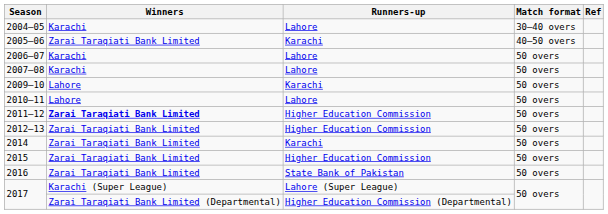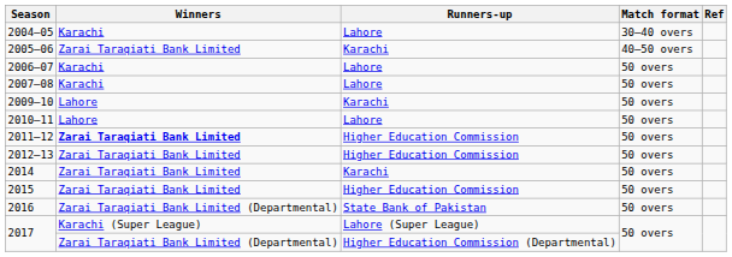 <table class="wikitable">
 <tr>
 <th>Season</th>
 <th>Winners</th>
 <th>Runners-up</th>
 <th>Match format</th>
 <th>Ref</th>
 </tr>
 <tr>
 <td>2004–05</td>
 <td><a href='#'>Karachi</a></td>
 <td><a href='#'>Lahore</a></td>
 <td>30–40 overs</td>
 <td></td>
 </tr>
 <tr>
 <td>2005–06</td>
 <td><a href='#'>Zarai Taraqiati Bank Limited</a></td>
 <td><a href='#'>Karachi</a></td>
 <td>40–50 overs</td>
 <td></td>
 </tr>
 <tr>
 <td>2006–07</td>
 <td><a href='#'>Karachi</a></td>
 <td><a href='#'>Lahore</a></td>
 <td>50 overs</td>
 <td></td>
 </tr>
 <tr>
 <td>2007–08</td>
 <td><a href='#'>Karachi</a></td>
 <td><a href='#'>Lahore</a></td>
 <td>50 overs</td>
 <td></td>
 </tr>
 <tr>
 <td>2009–10</td>
 <td><a href='#'>Lahore</a></td>
 <td><a href='#'>Karachi</a></td>
 <td>50 overs</td>
 <td></td>
 </tr>
 <tr>
 <td>2010–11</td>
 <td><a href='#'>Lahore</a></td>
 <td><a href='#'>Lahore</a></td>
 <td>50 overs</td>
 <td></td>
 </tr>
 <tr>
 <td>2011–12</td>
 <td><strong><a href='#'>Zarai Taraqiati Bank Limited</a></strong></td>
 <td><a href='#'>Higher Education Commission</a></td>
 <td>50 overs</td>
 <td></td>
 </tr>
 <tr>
 <td>2012–13</td>
 <td><a href='#'>Zarai Taraqiati Bank Limited</a></td>
 <td><a href='#'>Higher Education Commission</a></td>
 <td>50 overs</td>
 <td></td>
 </tr>
 <tr>
 <td>2014</td>
 <td><a href='#'>Zarai Taraqiati Bank Limited</a></td>
 <td><a href='#'>Karachi</a></td>
 <td>50 overs</td>
 <td></td>
 </tr>
 <tr>
 <td>2015</td>
 <td><a href='#'>Zarai Taraqiati Bank Limited</a></td>
 <td><a href='#'>Higher Education Commission</a></td>
 <td>50 overs</td>
 <td></td>
 </tr>
 <tr>
 <td>2016</td>
-<td><a href='#'>Zarai Taraqiati Bank Limited</a></td>
+<td><a href='#'>Zarai Taraqiati Bank Limited</a> (Departmental)</td>
 <td><a href='#'>State Bank of Pakistan</a></td>
 <td>50 overs</td>
 <td></td>
 </tr>
 <tr>
 <td rowspan=2>2017</td>
 <td><a href='#'>Karachi</a> (Super League)</td>
 <td><a href='#'>Lahore</a> (Super League)</td>
 <td rowspan=2>50 overs</td>
 <td rowspan=2></td>
 </tr>
 <tr>
 <td><a href='#'>Zarai Taraqiati Bank Limited</a> (Departmental)</td>
 <td><a href='#'>Higher Education Commission</a> (Departmental)</td>
 </tr>
 </table>
